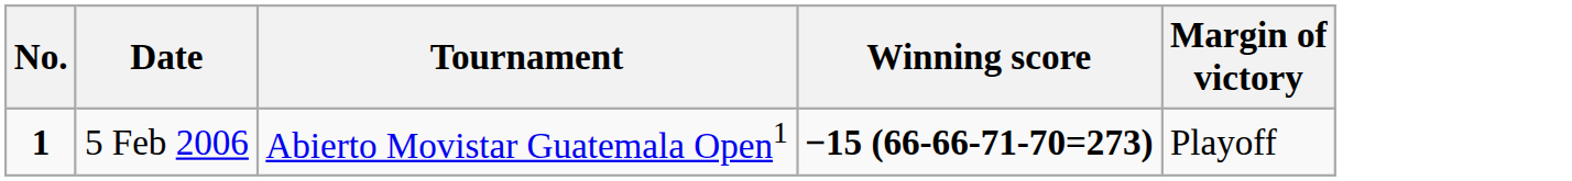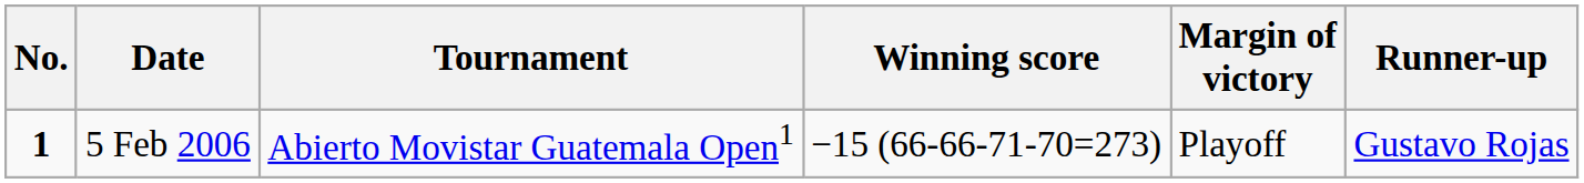 <table class="wikitable" style="font-size:95%;">
 <tr>
 <th>No.</th>
 <th>Date</th>
 <th>Tournament</th>
 <th>Winning score</th>
 <th>Margin of<br>victory</th>
+<th>Runner-up</th>
 </tr>
 <tr>
 <td align=center><strong>1</strong></td>
 <td align=right>5 Feb <a href='#'>2006</a></td>
 <td><a href='#'>Abierto Movistar Guatemala Open</a><sup>1</sup></td>
-<td><strong>−15 (66-66-71-70=273)</strong></td>
+<td>−15 (66-66-71-70=273)</td>
 <td>Playoff</td>
+<td> <a href='#'>Gustavo Rojas</a></td>
 </tr>
 </table>
